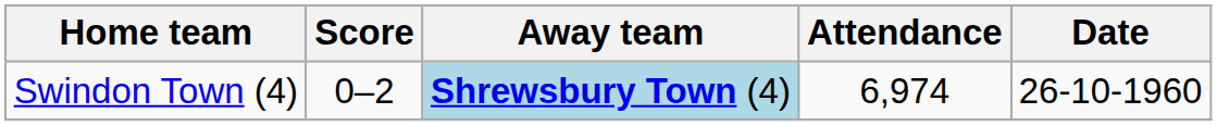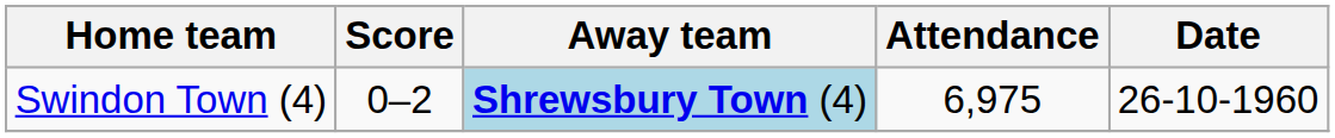 <table class="wikitable" style="text-align: center">
 <tr>
 <th>Home team</th>
 <th>Score</th>
 <th>Away team</th>
 <th>Attendance</th>
 <th>Date</th>
 </tr>
 <tr>
 <td><a href='#'>Swindon Town</a> (4)</td>
 <td>0–2</td>
 <td style="background: lightblue;"><strong><a href='#'>Shrewsbury Town</a></strong> (4)</td>
-<td>6,974</td>
+<td>6,975</td>
 <td>26-10-1960</td>
 </tr>
 <tr>
 </tr>
 </table>
